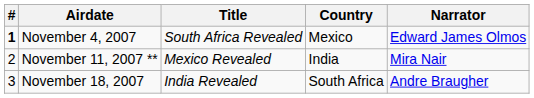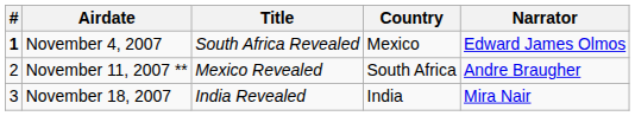 <table class="wikitable">
 <tr>
 <th>#</th>
 <th>Airdate</th>
 <th>Title</th>
 <th>Country</th>
 <th>Narrator</th>
 </tr>
 <tr>
 <td><strong>1</strong></td>
 <td>November 4, 2007</td>
 <td><em>South Africa Revealed</em></td>
 <td>Mexico</td>
 <td><a href='#'>Edward James Olmos</a></td>
 </tr>
 <tr>
 <td>2</td>
 <td>November 11, 2007 **</td>
 <td><em>Mexico Revealed</em></td>
-<td>India</td>
-<td><a href='#'>Mira Nair</a></td>
+<td>South Africa</td>
+<td><a href='#'>Andre Braugher</a></td>
 </tr>
 <tr>
 <td>3</td>
 <td>November 18, 2007</td>
 <td><em>India Revealed</em></td>
-<td>South Africa</td>
-<td><a href='#'>Andre Braugher</a></td>
+<td>India</td>
+<td><a href='#'>Mira Nair</a></td>
 </tr>
 </table>
